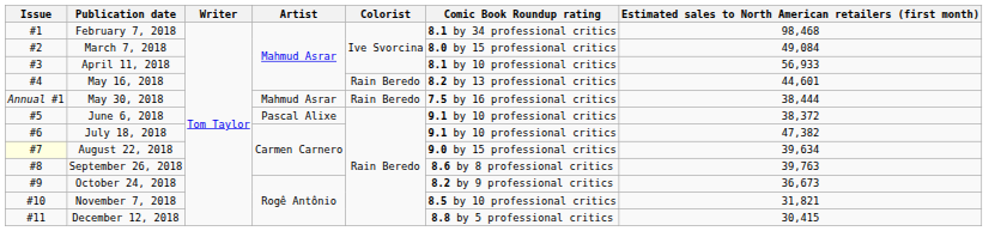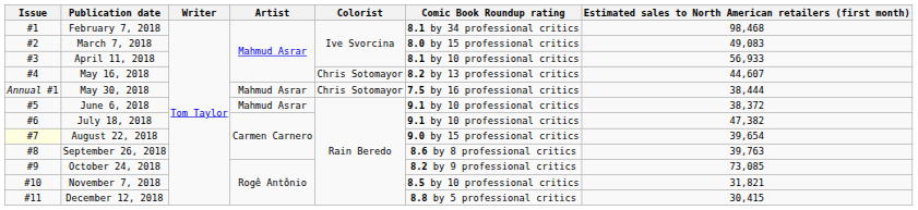 <table class="wikitable plainrowheaders" style="text-align:center;">
 <tr>
 <th scope="col">Issue</th>
 <th scope="col">Publication date</th>
 <th scope="col">Writer</th>
 <th scope="col">Artist</th>
 <th scope="col">Colorist</th>
 <th scope="col">Comic Book Roundup rating</th>
 <th scope="col">Estimated sales to North American retailers (first month)</th>
 </tr>
 <tr>
 <td>#1</td>
 <td>February 7, 2018</td>
 <td rowspan="12"><a href='#'>Tom Taylor</a></td>
 <td rowspan="4"><a href='#'>Mahmud Asrar</a></td>
 <td rowspan="3">Ive Svorcina</td>
 <td><strong>8.1</strong> by 34 professional critics</td>
 <td>98,468</td>
 </tr>
 <tr>
 <td>#2</td>
 <td>March 7, 2018</td>
 <td><strong>8.0</strong> by 15 professional critics</td>
-<td>49,084</td>
+<td>49,083</td>
 </tr>
 <tr>
 <td>#3</td>
 <td>April 11, 2018</td>
 <td><strong>8.1</strong> by 10 professional critics</td>
 <td>56,933</td>
 </tr>
 <tr>
 <td>#4</td>
 <td>May 16, 2018</td>
-<td>Rain Beredo</td>
+<td>Chris Sotomayor</td>
 <td><strong>8.2</strong> by 13 professional critics</td>
-<td>44,601</td>
+<td>44,607</td>
 </tr>
 <tr>
 <td><em>Annual</em> #1</td>
 <td>May 30, 2018</td>
 <td>Mahmud Asrar</td>
-<td>Rain Beredo</td>
+<td>Chris Sotomayor</td>
 <td><strong>7.5</strong> by 16 professional critics</td>
 <td>38,444</td>
 </tr>
 <tr>
 <td>#5</td>
 <td>June 6, 2018</td>
-<td>Pascal Alixe</td>
+<td>Mahmud Asrar</td>
 <td rowspan="7">Rain Beredo</td>
 <td><strong>9.1</strong> by 10 professional critics</td>
 <td>38,372</td>
 </tr>
 <tr>
 <td>#6</td>
 <td>July 18, 2018</td>
 <td rowspan="3">Carmen Carnero</td>
 <td><strong>9.1</strong> by 10 professional critics</td>
 <td>47,382</td>
 </tr>
 <tr>
 <td style="background: lightyellow;">#7</td>
 <td>August 22, 2018</td>
 <td><strong>9.0</strong> by 15 professional critics</td>
-<td>39,634</td>
+<td>39,654</td>
 </tr>
 <tr>
 <td>#8</td>
 <td>September 26, 2018</td>
 <td><strong>8.6</strong> by 8 professional critics</td>
 <td>39,763</td>
 </tr>
 <tr>
 <td>#9</td>
 <td>October 24, 2018</td>
 <td rowspan="3">Rogê Antônio</td>
 <td><strong>8.2</strong> by 9 professional critics</td>
-<td>36,673</td>
+<td>73,085</td>
 </tr>
 <tr>
 <td>#10</td>
 <td>November 7, 2018</td>
 <td><strong>8.5</strong> by 10 professional critics</td>
 <td>31,821</td>
 </tr>
 <tr>
 <td>#11</td>
 <td>December 12, 2018</td>
 <td><strong>8.8</strong> by 5 professional critics</td>
 <td>30,415</td>
 </tr>
 </table>
